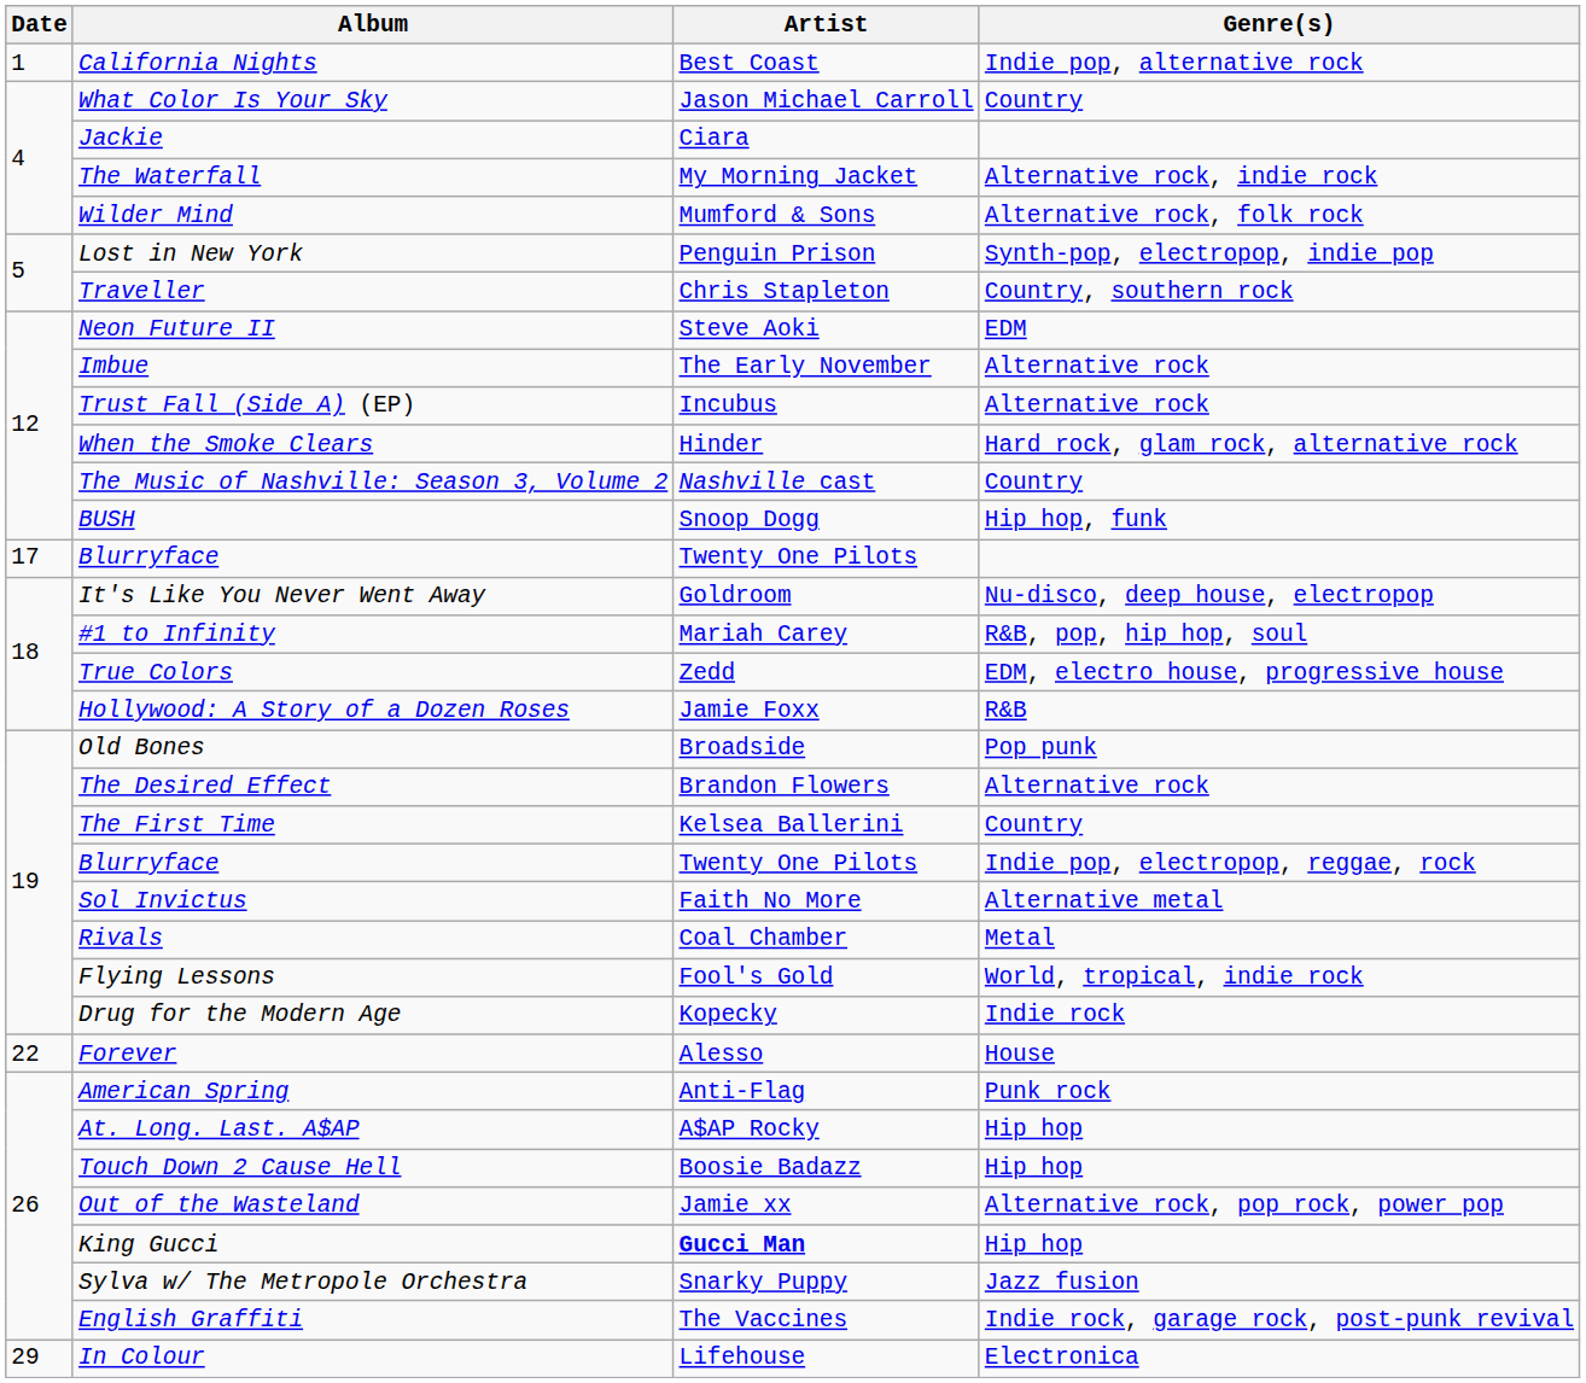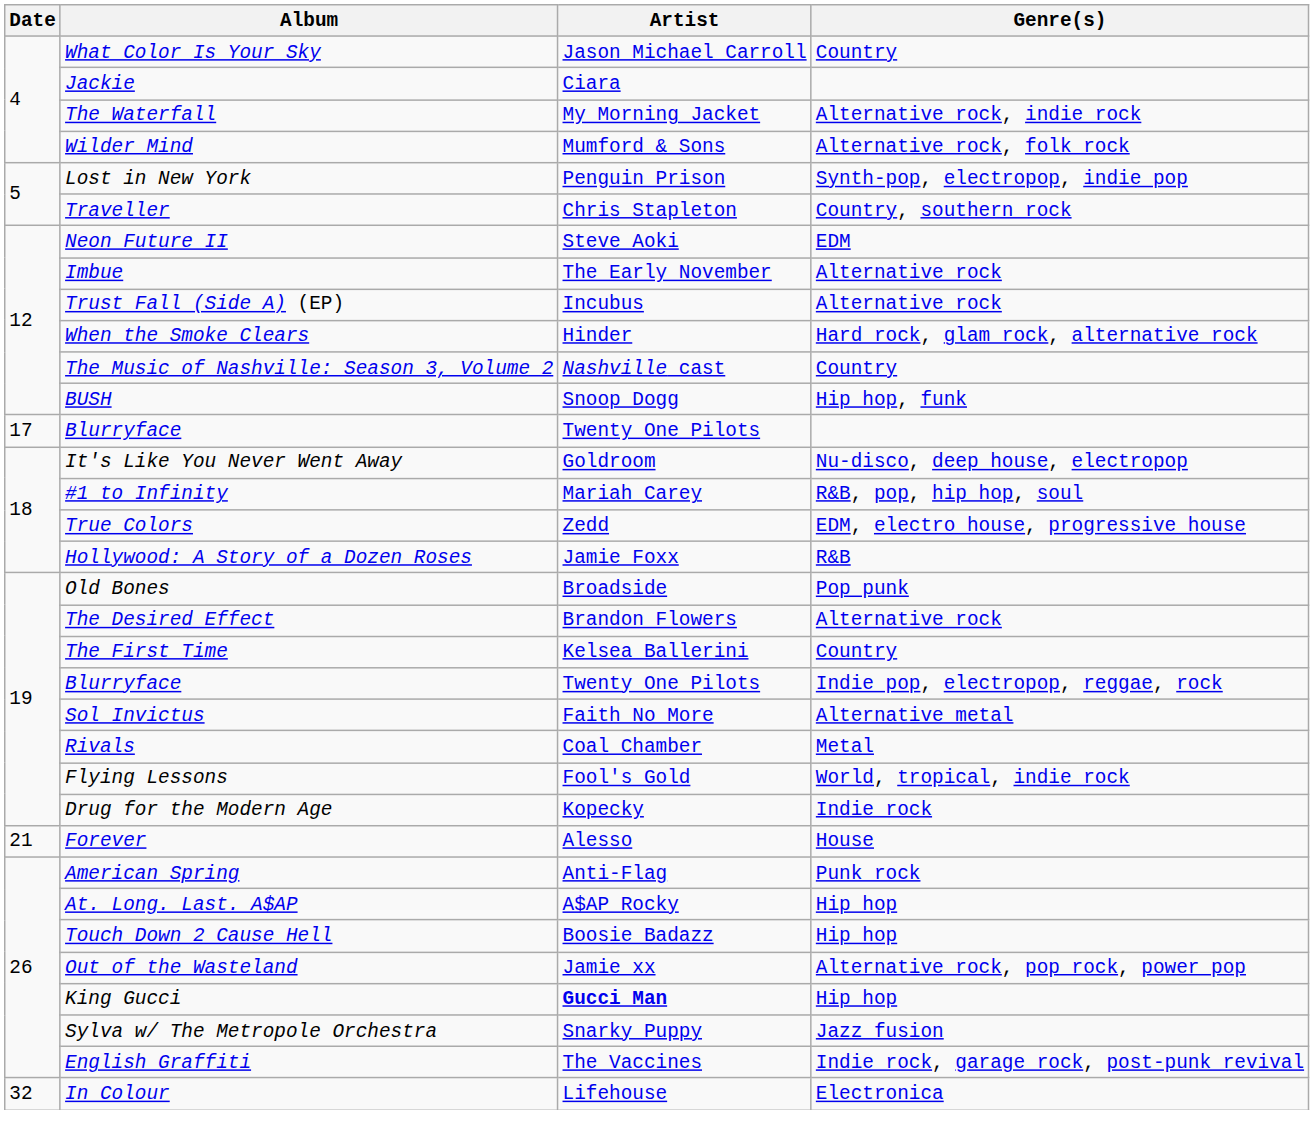 <table class="wikitable" style="text-align: left;">
 <tr>
 <th>Date</th>
 <th>Album</th>
 <th>Artist</th>
 <th>Genre(s)</th>
-</tr>
-<tr>
-<td>1</td>
-<td><em><a href='#'>California Nights</a></em></td>
-<td><a href='#'>Best Coast</a></td>
-<td><a href='#'>Indie pop</a>, <a href='#'>alternative rock</a></td>
 </tr>
 <tr>
 <td rowspan="4">4</td>
 <td><em><a href='#'>What Color Is Your Sky</a></em></td>
 <td><a href='#'>Jason Michael Carroll</a></td>
 <td><a href='#'>Country</a></td>
 </tr>
 <tr>
 <td><em><a href='#'>Jackie</a></em></td>
 <td><a href='#'>Ciara</a></td>
 <td></td>
 </tr>
 <tr>
 <td><em><a href='#'>The Waterfall</a></em></td>
 <td><a href='#'>My Morning Jacket</a></td>
 <td><a href='#'>Alternative rock</a>, <a href='#'>indie rock</a></td>
 </tr>
 <tr>
 <td><em><a href='#'>Wilder Mind</a></em></td>
 <td><a href='#'>Mumford & Sons</a></td>
 <td><a href='#'>Alternative rock</a>, <a href='#'>folk rock</a></td>
 </tr>
 <tr>
 <td rowspan="2">5</td>
 <td><em>Lost in New York</em></td>
 <td><a href='#'>Penguin Prison</a></td>
 <td><a href='#'>Synth-pop</a>, <a href='#'>electropop</a>, <a href='#'>indie pop</a></td>
 </tr>
 <tr>
 <td><em><a href='#'>Traveller</a></em></td>
 <td><a href='#'>Chris Stapleton</a></td>
 <td><a href='#'>Country</a>, <a href='#'>southern rock</a></td>
 </tr>
 <tr>
 <td rowspan="6">12</td>
 <td><em><a href='#'>Neon Future II</a></em></td>
 <td><a href='#'>Steve Aoki</a></td>
 <td><a href='#'>EDM</a></td>
 </tr>
 <tr>
 <td><em><a href='#'>Imbue</a></em></td>
 <td><a href='#'>The Early November</a></td>
 <td><a href='#'>Alternative rock</a></td>
 </tr>
 <tr>
 <td><em><a href='#'>Trust Fall (Side A)</a></em> (EP)</td>
 <td><a href='#'>Incubus</a></td>
 <td><a href='#'>Alternative rock</a></td>
 </tr>
 <tr>
 <td><em><a href='#'>When the Smoke Clears</a></em></td>
 <td><a href='#'>Hinder</a></td>
 <td><a href='#'>Hard rock</a>, <a href='#'>glam rock</a>, <a href='#'>alternative rock</a></td>
 </tr>
 <tr>
 <td><em><a href='#'>The Music of Nashville: Season 3, Volume 2</a></em></td>
 <td><a href='#'><em>Nashville</em> cast</a></td>
 <td><a href='#'>Country</a></td>
 </tr>
 <tr>
 <td><em><a href='#'>BUSH</a></em></td>
 <td><a href='#'>Snoop Dogg</a></td>
 <td><a href='#'>Hip hop</a>, <a href='#'>funk</a></td>
 </tr>
 <tr>
 <td>17</td>
 <td><em><a href='#'>Blurryface</a></em></td>
 <td><a href='#'>Twenty One Pilots</a></td>
 <td></td>
 </tr>
 <tr>
 <td rowspan="4">18</td>
 <td><em>It's Like You Never Went Away</em></td>
 <td><a href='#'>Goldroom</a></td>
 <td><a href='#'>Nu-disco</a>, <a href='#'>deep house</a>, <a href='#'>electropop</a></td>
 </tr>
 <tr>
 <td><em><a href='#'>#1 to Infinity</a></em></td>
 <td><a href='#'>Mariah Carey</a></td>
 <td><a href='#'>R&B</a>, <a href='#'>pop</a>, <a href='#'>hip hop</a>, <a href='#'>soul</a></td>
 </tr>
 <tr>
 <td><em><a href='#'>True Colors</a></em></td>
 <td><a href='#'>Zedd</a></td>
 <td><a href='#'>EDM</a>, <a href='#'>electro house</a>, <a href='#'>progressive house</a></td>
 </tr>
 <tr>
 <td><em><a href='#'>Hollywood: A Story of a Dozen Roses</a></em></td>
 <td><a href='#'>Jamie Foxx</a></td>
 <td><a href='#'>R&B</a></td>
 </tr>
 <tr>
 <td rowspan="8">19</td>
 <td><em>Old Bones</em></td>
 <td><a href='#'>Broadside</a></td>
 <td><a href='#'>Pop punk</a></td>
 </tr>
 <tr>
 <td><em><a href='#'>The Desired Effect</a></em></td>
 <td><a href='#'>Brandon Flowers</a></td>
 <td><a href='#'>Alternative rock</a></td>
 </tr>
 <tr>
 <td><em><a href='#'>The First Time</a></em></td>
 <td><a href='#'>Kelsea Ballerini</a></td>
 <td><a href='#'>Country</a></td>
 </tr>
 <tr>
 <td><em><a href='#'>Blurryface</a></em></td>
 <td><a href='#'>Twenty One Pilots</a></td>
 <td><a href='#'>Indie pop</a>, <a href='#'>electropop</a>, <a href='#'>reggae</a>, <a href='#'>rock</a></td>
 </tr>
 <tr>
 <td><em><a href='#'>Sol Invictus</a></em></td>
 <td><a href='#'>Faith No More</a></td>
 <td><a href='#'>Alternative metal</a></td>
 </tr>
 <tr>
 <td><em><a href='#'>Rivals</a></em></td>
 <td><a href='#'>Coal Chamber</a></td>
 <td><a href='#'>Metal</a></td>
 </tr>
 <tr>
 <td><em>Flying Lessons</em></td>
 <td><a href='#'>Fool's Gold</a></td>
 <td><a href='#'>World</a>, <a href='#'>tropical</a>, <a href='#'>indie rock</a></td>
 </tr>
 <tr>
 <td><em>Drug for the Modern Age</em></td>
 <td><a href='#'>Kopecky</a></td>
 <td><a href='#'>Indie rock</a></td>
 </tr>
 <tr>
-<td>22</td>
+<td>21</td>
 <td><em><a href='#'>Forever</a></em></td>
 <td><a href='#'>Alesso</a></td>
 <td><a href='#'>House</a></td>
 </tr>
 <tr>
 <td rowspan="7">26</td>
 <td><em><a href='#'>American Spring</a></em></td>
 <td><a href='#'>Anti-Flag</a></td>
 <td><a href='#'>Punk rock</a></td>
 </tr>
 <tr>
 <td><em><a href='#'>At. Long. Last. A$AP</a></em></td>
 <td><a href='#'>A$AP Rocky</a></td>
 <td><a href='#'>Hip hop</a></td>
 </tr>
 <tr>
 <td><em><a href='#'>Touch Down 2 Cause Hell</a></em></td>
 <td><a href='#'>Boosie Badazz</a></td>
 <td><a href='#'>Hip hop</a></td>
 </tr>
 <tr>
 <td><em><a href='#'>Out of the Wasteland</a></em></td>
 <td><a href='#'>Jamie xx</a></td>
 <td><a href='#'>Alternative rock</a>, <a href='#'>pop rock</a>, <a href='#'>power pop</a></td>
 </tr>
 <tr>
 <td><em>King Gucci</em></td>
 <td><strong><a href='#'>Gucci Man</a></strong></td>
 <td><a href='#'>Hip hop</a></td>
 </tr>
 <tr>
 <td><em>Sylva w/ The Metropole Orchestra</em></td>
 <td><a href='#'>Snarky Puppy</a></td>
 <td><a href='#'>Jazz fusion</a></td>
 </tr>
 <tr>
 <td><em><a href='#'>English Graffiti</a></em></td>
 <td><a href='#'>The Vaccines</a></td>
 <td><a href='#'>Indie rock</a>, <a href='#'>garage rock</a>, <a href='#'>post-punk revival</a></td>
 </tr>
 <tr>
-<td>29</td>
+<td>32</td>
 <td><em><a href='#'>In Colour</a></em></td>
 <td><a href='#'>Lifehouse</a></td>
 <td><a href='#'>Electronica</a></td>
 </tr>
 </table>
